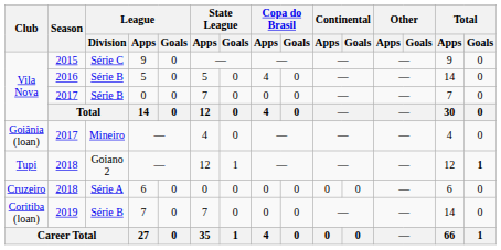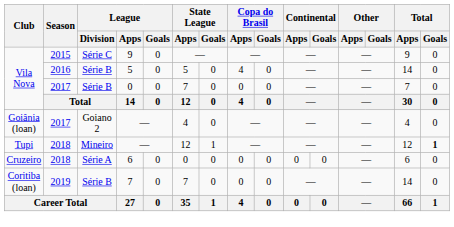 <table class=wikitable style="text-align: center">
 <tr>
 <th rowspan=2>Club</th>
 <th rowspan=2>Season</th>
 <th colspan=3>League</th>
 <th colspan=2>State League</th>
 <th colspan=2><a href='#'>Copa do Brasil</a></th>
 <th colspan=2>Continental</th>
 <th colspan=2>Other</th>
 <th colspan=2>Total</th>
 </tr>
 <tr>
 <th>Division</th>
 <th>Apps</th>
 <th>Goals</th>
 <th>Apps</th>
 <th>Goals</th>
 <th>Apps</th>
 <th>Goals</th>
 <th>Apps</th>
 <th>Goals</th>
 <th>Apps</th>
 <th>Goals</th>
 <th>Apps</th>
 <th>Goals</th>
 </tr>
 <tr>
 <td rowspan=4><a href='#'>Vila Nova</a></td>
 <td><a href='#'>2015</a></td>
 <td><a href='#'>Série C</a></td>
 <td>9</td>
 <td>0</td>
 <td colspan=2>—</td>
 <td colspan=2>—</td>
 <td colspan=2>—</td>
 <td colspan=2>—</td>
 <td>9</td>
 <td>0</td>
 </tr>
 <tr>
 <td><a href='#'>2016</a></td>
 <td><a href='#'>Série B</a></td>
 <td>5</td>
 <td>0</td>
 <td>5</td>
 <td>0</td>
 <td>4</td>
 <td>0</td>
 <td colspan=2>—</td>
 <td colspan=2>—</td>
 <td>14</td>
 <td>0</td>
 </tr>
 <tr>
 <td><a href='#'>2017</a></td>
 <td><a href='#'>Série B</a></td>
 <td>0</td>
 <td>0</td>
 <td>7</td>
 <td>0</td>
 <td>0</td>
 <td>0</td>
 <td colspan=2>—</td>
 <td colspan=2>—</td>
 <td>7</td>
 <td>0</td>
 </tr>
 <tr>
 <th colspan=2>Total</th>
 <th>14</th>
 <th>0</th>
 <th>12</th>
 <th>0</th>
 <th>4</th>
 <th>0</th>
 <th colspan=2>—</th>
 <th colspan=2>—</th>
 <th>30</th>
 <th>0</th>
 </tr>
 <tr>
 <td><a href='#'>Goiânia</a> (loan)</td>
 <td><a href='#'>2017</a></td>
-<td><a href='#'>Mineiro</a></td>
+<td>Goiano 2</td>
 <td colspan=2>—</td>
 <td>4</td>
 <td>0</td>
 <td colspan=2>—</td>
 <td colspan=2>—</td>
 <td colspan=2>—</td>
 <td>4</td>
 <td>0</td>
 </tr>
 <tr>
 <td><a href='#'>Tupi</a></td>
 <td><a href='#'>2018</a></td>
-<td>Goiano 2</td>
+<td><a href='#'>Mineiro</a></td>
 <td colspan=2>—</td>
 <td>12</td>
 <td>1</td>
 <td colspan=2>—</td>
 <td colspan=2>—</td>
 <td colspan=2>—</td>
 <td>12</td>
 <td><strong>1</strong></td>
 </tr>
 <tr>
 <td><a href='#'>Cruzeiro</a></td>
 <td><a href='#'>2018</a></td>
 <td><a href='#'>Série A</a></td>
 <td>6</td>
 <td>0</td>
 <td>0</td>
 <td>0</td>
 <td>0</td>
 <td>0</td>
 <td>0</td>
 <td>0</td>
 <td colspan=2>—</td>
 <td>6</td>
 <td>0</td>
 </tr>
 <tr>
 <td><a href='#'>Coritiba</a> (loan)</td>
 <td><a href='#'>2019</a></td>
 <td><a href='#'>Série B</a></td>
 <td>7</td>
 <td>0</td>
 <td>7</td>
 <td>0</td>
 <td>0</td>
 <td>0</td>
 <td colspan=2>—</td>
 <td colspan=2>—</td>
 <td>14</td>
 <td>0</td>
 </tr>
 <tr>
 <th colspan=3>Career Total</th>
 <th>27</th>
 <th>0</th>
 <th>35</th>
 <th>1</th>
 <th>4</th>
 <th>0</th>
 <th>0</th>
 <th>0</th>
 <th colspan=2>—</th>
 <th>66</th>
 <th>1</th>
 </tr>
 </table>
